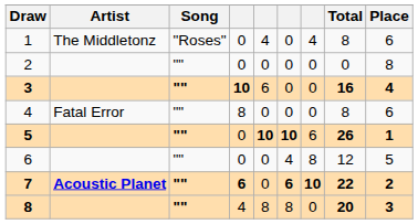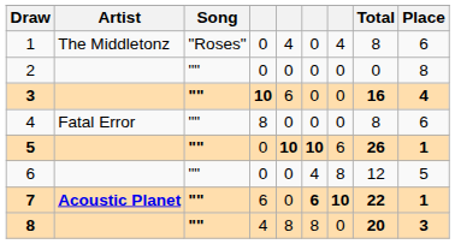 <table class="sortable wikitable" style="margin: 1em auto 1em auto; text-align:center">
 <tr>
 </tr>
 <tr>
 <th>Draw</th>
 <th>Artist</th>
 <th>Song</th>
 <th><small></small></th>
 <th><small></small></th>
 <th><small></small></th>
 <th><small></small></th>
 <th>Total</th>
 <th>Place</th>
 </tr>
 <tr>
 <td>1</td>
 <td align="left" data-sort-value="Middletonz, The">The Middletonz</td>
 <td align="left">"Roses"</td>
 <td>0</td>
 <td>4</td>
 <td>0</td>
 <td>4</td>
 <td>8</td>
 <td>6</td>
 </tr>
 <tr>
 <td>2</td>
 <td align="left"></td>
 <td align="left">""</td>
 <td>0</td>
 <td>0</td>
 <td>0</td>
 <td>0</td>
 <td>0</td>
 <td>8</td>
 </tr>
 <tr style="background:navajowhite;">
 <td><strong>3</strong></td>
 <td align="left"><strong></strong></td>
 <td align="left"><strong>""</strong></td>
 <td><strong>10</strong></td>
 <td>6</td>
 <td>0</td>
 <td>0</td>
 <td><strong>16</strong></td>
 <td><strong>4</strong></td>
 </tr>
 <tr>
 <td>4</td>
 <td align="left">Fatal Error</td>
 <td align="left">""</td>
 <td>8</td>
 <td>0</td>
 <td>0</td>
 <td>0</td>
 <td>8</td>
 <td>6</td>
 </tr>
 <tr style="background:navajowhite;">
 <td><strong>5</strong></td>
 <td align="left"><strong></strong></td>
 <td align="left"><strong>""</strong></td>
 <td>0</td>
 <td><strong>10</strong></td>
 <td><strong>10</strong></td>
 <td>6</td>
 <td><strong>26</strong></td>
 <td><strong>1</strong></td>
 </tr>
 <tr>
 <td>6</td>
 <td align="left"></td>
 <td align="left">""</td>
 <td>0</td>
 <td>0</td>
 <td>4</td>
 <td>8</td>
 <td>12</td>
 <td>5</td>
 </tr>
 <tr style="background:navajowhite;">
 <td><strong>7</strong></td>
 <td align="left"><strong><a href='#'>Acoustic Planet</a></strong></td>
 <td align="left"><strong>""</strong></td>
-<td><strong>6</strong></td>
+<td>6</td>
 <td>0</td>
 <td><strong>6</strong></td>
 <td><strong>10</strong></td>
 <td><strong>22</strong></td>
-<td><strong>2</strong></td>
+<td><strong>1</strong></td>
 </tr>
 <tr style="background:navajowhite;">
 <td><strong>8</strong></td>
 <td align="left"><strong></strong></td>
 <td align="left"><strong>""</strong></td>
 <td>4</td>
 <td>8</td>
 <td>8</td>
 <td>0</td>
 <td><strong>20</strong></td>
 <td><strong>3</strong></td>
 </tr>
 </table>
